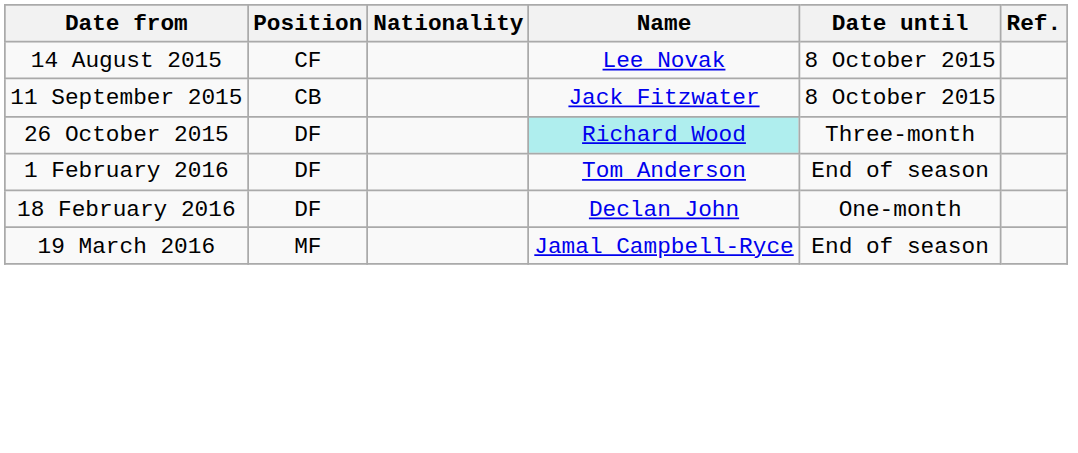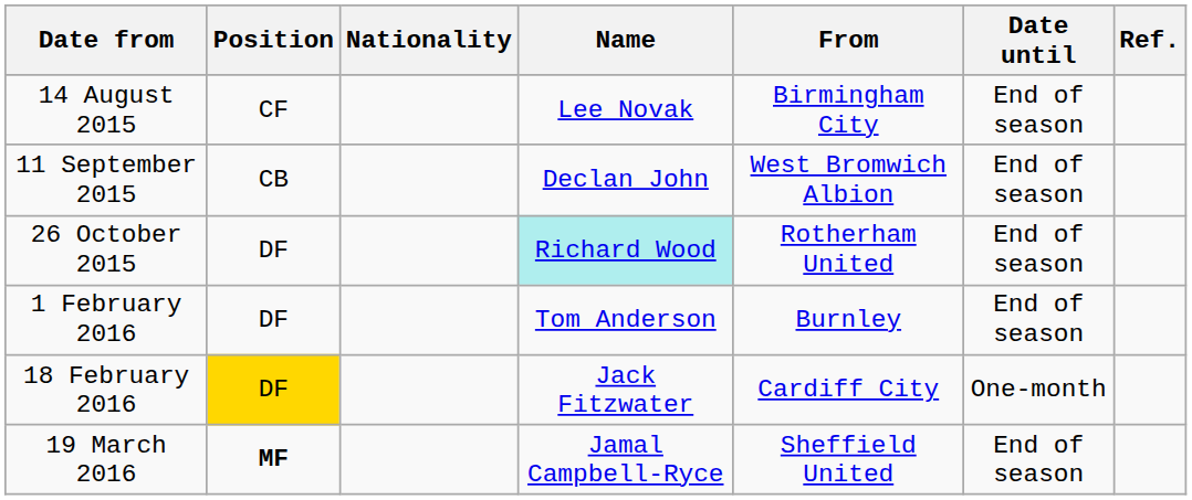 <table class="wikitable" style="text-align:center;">
 <tr>
 <th>Date from</th>
 <th>Position</th>
 <th>Nationality</th>
 <th>Name</th>
+<th>From</th>
 <th>Date until</th>
 <th>Ref.</th>
 </tr>
 <tr>
 <td>14 August 2015</td>
 <td>CF</td>
 <td></td>
 <td><a href='#'>Lee Novak</a></td>
-<td>8 October 2015</td>
+<td><a href='#'>Birmingham City</a></td>
+<td>End of season</td>
 <td></td>
 </tr>
 <tr>
 <td>11 September 2015</td>
 <td>CB</td>
 <td></td>
-<td><a href='#'>Jack Fitzwater</a></td>
-<td>8 October 2015</td>
+<td><a href='#'>Declan John</a></td>
+<td><a href='#'>West Bromwich Albion</a></td>
+<td>End of season</td>
 <td></td>
 </tr>
 <tr>
 <td>26 October 2015</td>
 <td>DF</td>
 <td></td>
 <td style="background: paleturquoise;"><a href='#'>Richard Wood</a></td>
-<td>Three-month</td>
+<td><a href='#'>Rotherham United</a></td>
+<td>End of season</td>
 <td></td>
 </tr>
 <tr>
 <td>1 February 2016</td>
 <td>DF</td>
 <td></td>
 <td><a href='#'>Tom Anderson</a></td>
+<td><a href='#'>Burnley</a></td>
 <td>End of season</td>
 <td></td>
 </tr>
 <tr>
 <td>18 February 2016</td>
-<td>DF</td>
+<td style="background: gold;">DF</td>
 <td></td>
-<td><a href='#'>Declan John</a></td>
+<td><a href='#'>Jack Fitzwater</a></td>
+<td><a href='#'>Cardiff City</a></td>
 <td>One-month</td>
 <td></td>
 </tr>
 <tr>
 <td>19 March 2016</td>
-<td>MF</td>
+<td><strong>MF</strong></td>
 <td></td>
 <td><a href='#'>Jamal Campbell-Ryce</a></td>
+<td><a href='#'>Sheffield United</a></td>
 <td>End of season</td>
 <td></td>
 </tr>
 </table>
